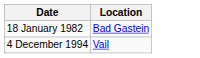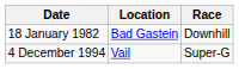 <table class="wikitable">
 <tr>
 <th><strong>Date</strong></th>
 <th><strong>Location</strong></th>
+<th><strong>Race</strong></th>
 </tr>
 <tr>
 <td>18 January 1982</td>
 <td> <a href='#'>Bad Gastein</a></td>
+<td>Downhill</td>
 </tr>
 <tr>
 <td>4 December 1994</td>
 <td> <a href='#'>Vail</a></td>
+<td>Super-G</td>
 </tr>
 </table>
